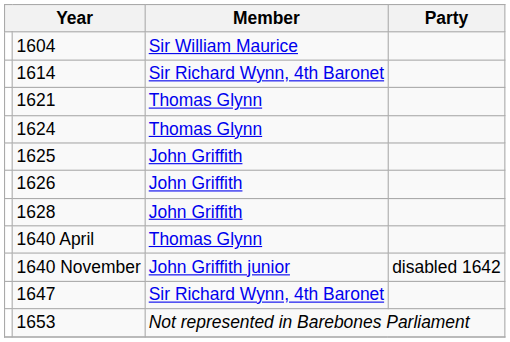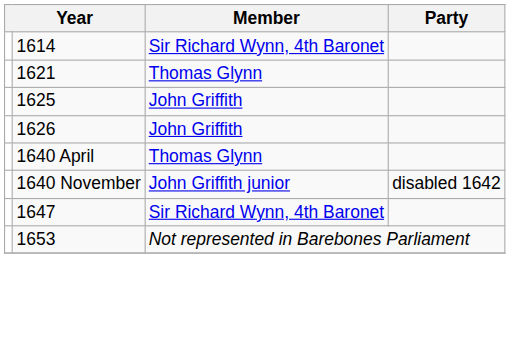 <table class="wikitable">
 <tr>
 <th colspan="2">Year</th>
 <th>Member</th>
 <th>Party</th>
-</tr>
-<tr>
-<td style="color:inherit;background-color: white"></td>
-<td>1604</td>
-<td><a href='#'>Sir William Maurice</a></td>
-<td></td>
 </tr>
 <tr>
 <td style="color:inherit;background-color: white"></td>
 <td>1614</td>
 <td><a href='#'>Sir Richard Wynn, 4th Baronet</a></td>
 <td></td>
 </tr>
 <tr>
 <td style="color:inherit;background-color: white"></td>
 <td>1621</td>
 <td><a href='#'>Thomas Glynn</a></td>
 <td></td>
 </tr>
 <tr>
 <td style="color:inherit;background-color: white"></td>
-<td>1624</td>
-<td><a href='#'>Thomas Glynn</a></td>
-<td></td>
-</tr>
-<tr>
-<td style="color:inherit;background-color: white"></td>
 <td>1625</td>
 <td><a href='#'>John Griffith</a></td>
 <td></td>
 </tr>
 <tr>
 <td style="color:inherit;background-color: white"></td>
 <td>1626</td>
-<td><a href='#'>John Griffith</a></td>
-<td></td>
-</tr>
-<tr>
-<td style="color:inherit;background-color: white"></td>
-<td>1628</td>
 <td><a href='#'>John Griffith</a></td>
 <td></td>
 </tr>
 <tr>
 <td style="color:inherit;background-color: white"></td>
 <td>1640 April</td>
 <td><a href='#'>Thomas Glynn</a></td>
 <td></td>
 </tr>
 <tr>
 <td style="color:inherit;background-color: white"></td>
 <td>1640 November</td>
 <td><a href='#'>John Griffith junior</a></td>
 <td>disabled 1642</td>
 </tr>
 <tr>
 <td style="color:inherit;background-color: white"></td>
 <td>1647</td>
 <td><a href='#'>Sir Richard Wynn, 4th Baronet</a></td>
 <td></td>
 </tr>
 <tr>
 <td style="color:inherit;background-color: white"></td>
 <td>1653</td>
 <td colspan="2"><em>Not represented in Barebones Parliament</em></td>
 </tr>
 <tr>
 </tr>
 </table>
